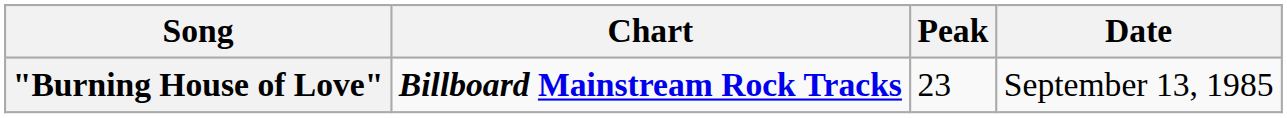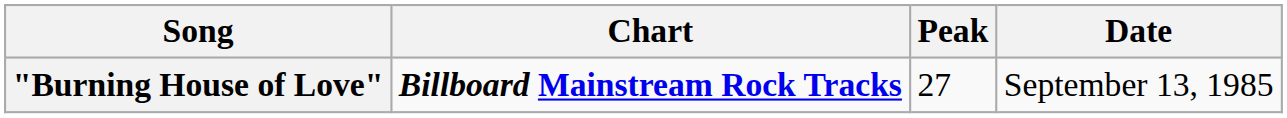 <table class="wikitable">
 <tr>
 <th scope="col">Song</th>
 <th scope="col">Chart</th>
 <th scope="col">Peak</th>
 <th scope="col">Date</th>
 </tr>
 <tr>
 <th scope="row">"Burning House of Love"</th>
 <td><strong><em>Billboard</em> <a href='#'>Mainstream Rock Tracks</a></strong></td>
-<td>23</td>
+<td>27</td>
 <td>September 13, 1985</td>
 </tr>
 </table>
